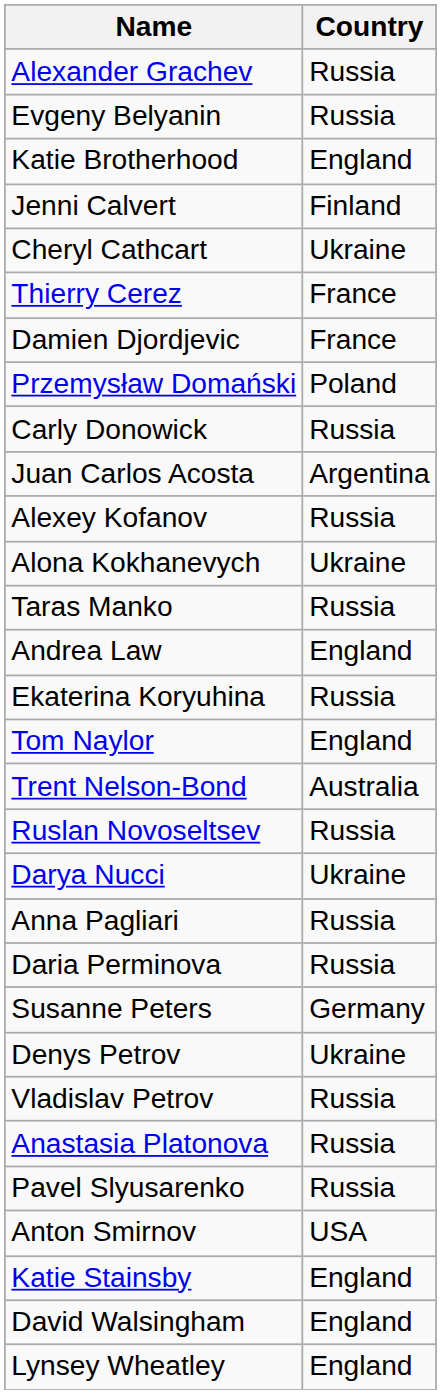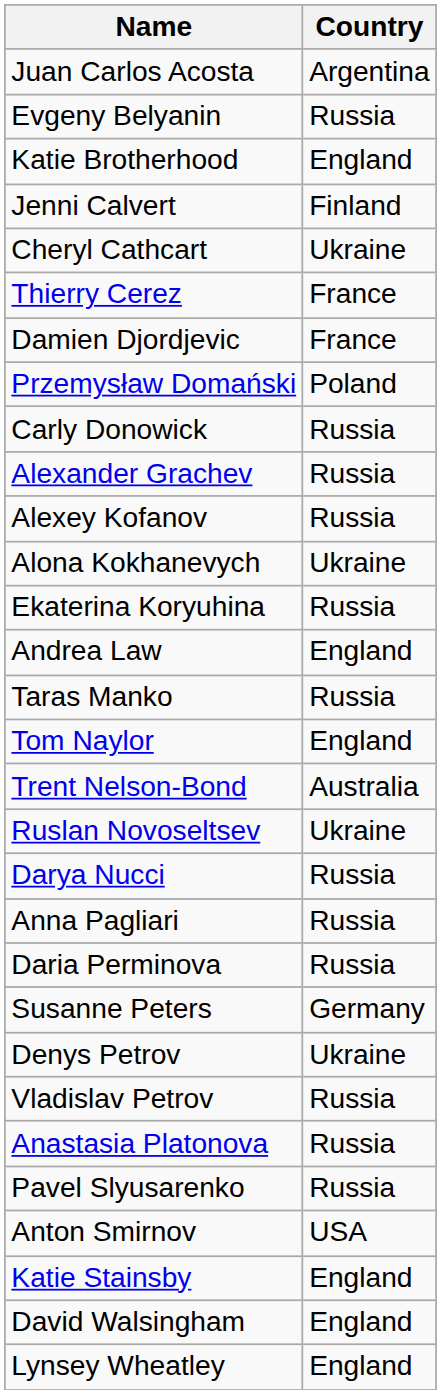 <table class="wikitable">
 <tr>
 <th>Name</th>
 <th>Country</th>
 </tr>
 <tr>
-<td><a href='#'>Alexander Grachev</a></td>
-<td>Russia</td>
+<td>Juan Carlos Acosta</td>
+<td>Argentina</td>
 </tr>
 <tr>
 <td>Evgeny Belyanin</td>
 <td>Russia</td>
 </tr>
 <tr>
 <td>Katie Brotherhood</td>
 <td>England</td>
 </tr>
 <tr>
 <td>Jenni Calvert</td>
 <td>Finland</td>
 </tr>
 <tr>
 <td>Cheryl Cathcart</td>
 <td>Ukraine</td>
 </tr>
 <tr>
 <td><a href='#'>Thierry Cerez</a></td>
 <td>France</td>
 </tr>
 <tr>
 <td>Damien Djordjevic</td>
 <td>France</td>
 </tr>
 <tr>
 <td><a href='#'>Przemysław Domański</a></td>
 <td>Poland</td>
 </tr>
 <tr>
 <td>Carly Donowick</td>
 <td>Russia</td>
 </tr>
 <tr>
-<td>Juan Carlos Acosta</td>
-<td>Argentina</td>
+<td><a href='#'>Alexander Grachev</a></td>
+<td>Russia</td>
 </tr>
 <tr>
 <td>Alexey Kofanov</td>
 <td>Russia</td>
 </tr>
 <tr>
 <td>Alona Kokhanevych</td>
 <td>Ukraine</td>
 </tr>
 <tr>
-<td>Taras Manko</td>
+<td>Ekaterina Koryuhina</td>
 <td>Russia</td>
 </tr>
 <tr>
 <td>Andrea Law</td>
 <td>England</td>
 </tr>
 <tr>
-<td>Ekaterina Koryuhina</td>
+<td>Taras Manko</td>
 <td>Russia</td>
 </tr>
 <tr>
 <td><a href='#'>Tom Naylor</a></td>
 <td>England</td>
 </tr>
 <tr>
 <td><a href='#'>Trent Nelson-Bond</a></td>
 <td>Australia</td>
 </tr>
 <tr>
 <td><a href='#'>Ruslan Novoseltsev</a></td>
-<td>Russia</td>
+<td>Ukraine</td>
 </tr>
 <tr>
 <td><a href='#'>Darya Nucci</a></td>
-<td>Ukraine</td>
+<td>Russia</td>
 </tr>
 <tr>
 <td>Anna Pagliari</td>
 <td>Russia</td>
 </tr>
 <tr>
 <td>Daria Perminova</td>
 <td>Russia</td>
 </tr>
 <tr>
 <td>Susanne Peters</td>
 <td>Germany</td>
 </tr>
 <tr>
 <td>Denys Petrov</td>
 <td>Ukraine</td>
 </tr>
 <tr>
 <td>Vladislav Petrov</td>
 <td>Russia</td>
 </tr>
 <tr>
 <td><a href='#'>Anastasia Platonova</a></td>
 <td>Russia</td>
 </tr>
 <tr>
 <td>Pavel Slyusarenko</td>
 <td>Russia</td>
 </tr>
 <tr>
 <td>Anton Smirnov</td>
 <td>USA</td>
 </tr>
 <tr>
 <td><a href='#'>Katie Stainsby</a></td>
 <td>England</td>
 </tr>
 <tr>
 <td>David Walsingham</td>
 <td>England</td>
 </tr>
 <tr>
 <td>Lynsey Wheatley</td>
 <td>England</td>
 </tr>
 </table>
